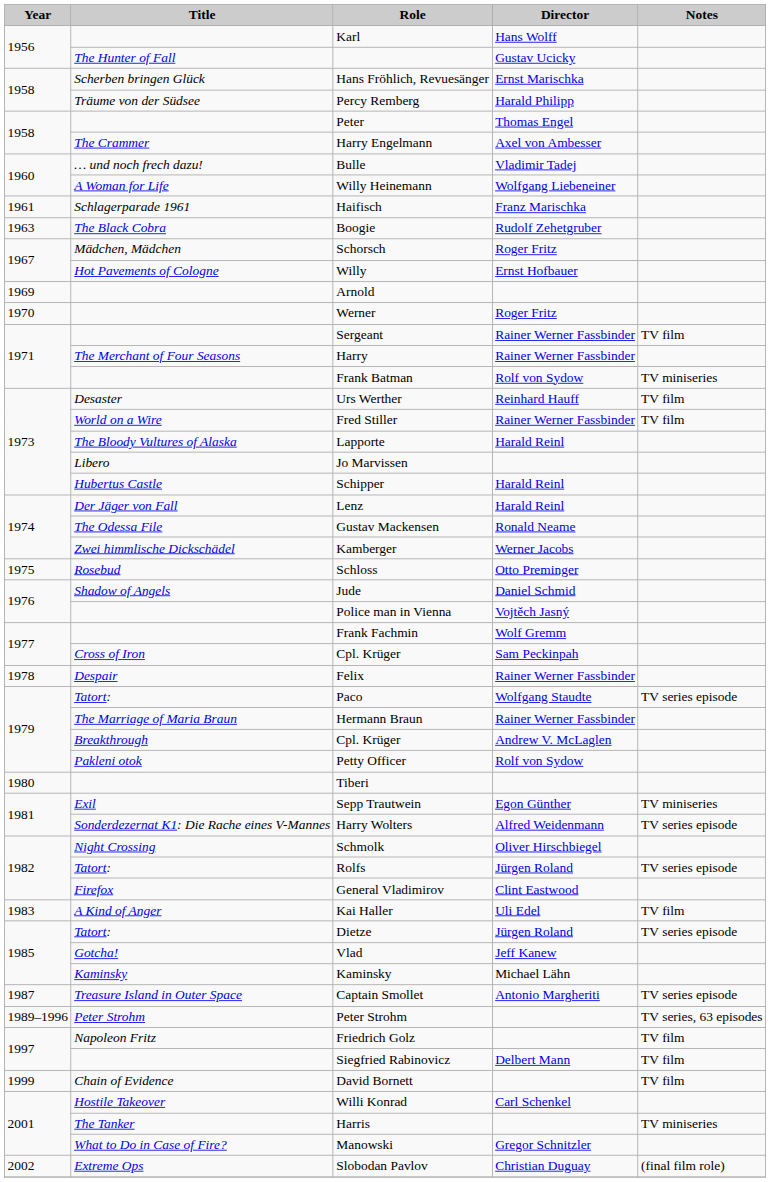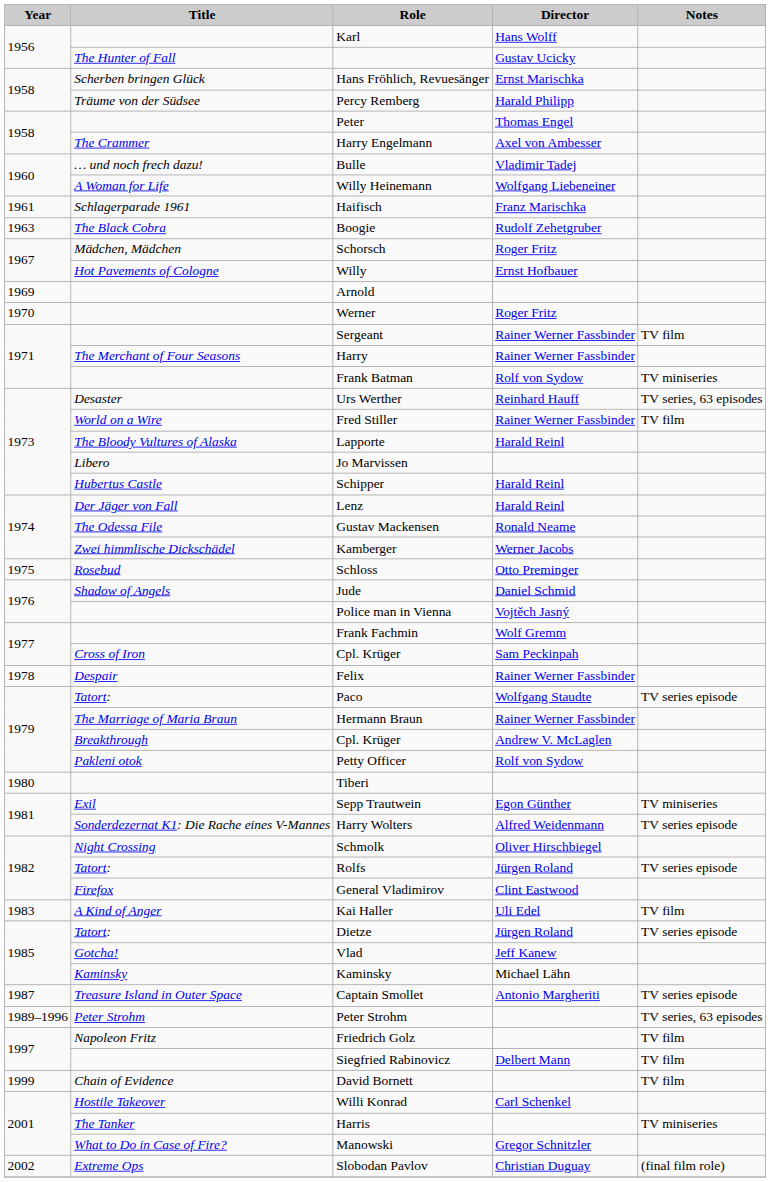 <table class="wikitable">
 <tr>
 <th style="background: #CCCCCC;">Year</th>
 <th style="background: #CCCCCC;">Title</th>
 <th style="background: #CCCCCC;">Role</th>
 <th style="background: #CCCCCC;">Director</th>
 <th style="background: #CCCCCC;">Notes</th>
 </tr>
 <tr>
 <td rowspan=2>1956</td>
 <td><em></em></td>
 <td>Karl</td>
 <td><a href='#'>Hans Wolff</a></td>
 <td></td>
 </tr>
 <tr>
 <td><em><a href='#'>The Hunter of Fall</a></em></td>
 <td></td>
 <td><a href='#'>Gustav Ucicky</a></td>
 <td></td>
 </tr>
 <tr>
 <td rowspan=2>1958</td>
 <td><em>Scherben bringen Glück</em></td>
 <td>Hans Fröhlich, Revuesänger</td>
 <td><a href='#'>Ernst Marischka</a></td>
 <td></td>
 </tr>
 <tr>
 <td><em>Träume von der Südsee</em></td>
 <td>Percy Remberg</td>
 <td><a href='#'>Harald Philipp</a></td>
 <td></td>
 </tr>
 <tr>
 <td rowspan=2>1958</td>
 <td><em></em></td>
 <td>Peter</td>
 <td><a href='#'>Thomas Engel</a></td>
 <td></td>
 </tr>
 <tr>
 <td><em><a href='#'>The Crammer</a></em></td>
 <td>Harry Engelmann</td>
 <td><a href='#'>Axel von Ambesser</a></td>
 <td></td>
 </tr>
 <tr>
 <td rowspan=2>1960</td>
 <td><em>… und noch frech dazu!</em></td>
 <td>Bulle</td>
 <td><a href='#'>Vladimir Tadej</a></td>
 <td></td>
 </tr>
 <tr>
 <td><em><a href='#'>A Woman for Life</a></em></td>
 <td>Willy Heinemann</td>
 <td><a href='#'>Wolfgang Liebeneiner</a></td>
 <td></td>
 </tr>
 <tr>
 <td>1961</td>
 <td><em>Schlagerparade 1961</em></td>
 <td>Haifisch</td>
 <td><a href='#'>Franz Marischka</a></td>
 <td></td>
 </tr>
 <tr>
 <td>1963</td>
 <td><em><a href='#'>The Black Cobra</a></em></td>
 <td>Boogie</td>
 <td><a href='#'>Rudolf Zehetgruber</a></td>
 <td></td>
 </tr>
 <tr>
 <td rowspan=2>1967</td>
 <td><em>Mädchen, Mädchen</em></td>
 <td>Schorsch</td>
 <td><a href='#'>Roger Fritz</a></td>
 <td></td>
 </tr>
 <tr>
 <td><em><a href='#'>Hot Pavements of Cologne</a></em></td>
 <td>Willy</td>
 <td><a href='#'>Ernst Hofbauer</a></td>
 <td></td>
 </tr>
 <tr>
 <td>1969</td>
 <td><em></em></td>
 <td>Arnold</td>
 <td></td>
 <td></td>
 </tr>
 <tr>
 <td>1970</td>
 <td><em></em></td>
 <td>Werner</td>
 <td><a href='#'>Roger Fritz</a></td>
 <td></td>
 </tr>
 <tr>
 <td rowspan=3>1971</td>
 <td><em></em></td>
 <td>Sergeant</td>
 <td><a href='#'>Rainer Werner Fassbinder</a></td>
 <td>TV film</td>
 </tr>
 <tr>
 <td><em><a href='#'>The Merchant of Four Seasons</a></em></td>
 <td>Harry</td>
 <td><a href='#'>Rainer Werner Fassbinder</a></td>
 <td></td>
 </tr>
 <tr>
 <td><em></em></td>
 <td>Frank Batman</td>
 <td><a href='#'>Rolf von Sydow</a></td>
 <td>TV miniseries</td>
 </tr>
 <tr>
 <td rowspan=5>1973</td>
 <td><em>Desaster</em></td>
 <td>Urs Werther</td>
 <td><a href='#'>Reinhard Hauff</a></td>
-<td>TV film</td>
+<td>TV series, 63 episodes</td>
 </tr>
 <tr>
 <td><em><a href='#'>World on a Wire</a></em></td>
 <td>Fred Stiller</td>
 <td><a href='#'>Rainer Werner Fassbinder</a></td>
 <td>TV film</td>
 </tr>
 <tr>
 <td><em><a href='#'>The Bloody Vultures of Alaska</a></em></td>
 <td>Lapporte</td>
 <td><a href='#'>Harald Reinl</a></td>
 <td></td>
 </tr>
 <tr>
 <td><em>Libero</em></td>
 <td>Jo Marvissen</td>
 <td></td>
 <td></td>
 </tr>
 <tr>
 <td><em><a href='#'>Hubertus Castle</a></em></td>
 <td>Schipper</td>
 <td><a href='#'>Harald Reinl</a></td>
 <td></td>
 </tr>
 <tr>
 <td rowspan=3>1974</td>
 <td><em><a href='#'>Der Jäger von Fall</a></em></td>
 <td>Lenz</td>
 <td><a href='#'>Harald Reinl</a></td>
 <td></td>
 </tr>
 <tr>
 <td><em><a href='#'>The Odessa File</a></em></td>
 <td>Gustav Mackensen</td>
 <td><a href='#'>Ronald Neame</a></td>
 <td></td>
 </tr>
 <tr>
 <td><em><a href='#'>Zwei himmlische Dickschädel</a></em></td>
 <td>Kamberger</td>
 <td><a href='#'>Werner Jacobs</a></td>
 <td></td>
 </tr>
 <tr>
 <td>1975</td>
 <td><em><a href='#'>Rosebud</a></em></td>
 <td>Schloss</td>
 <td><a href='#'>Otto Preminger</a></td>
 <td></td>
 </tr>
 <tr>
 <td rowspan=2>1976</td>
 <td><em><a href='#'>Shadow of Angels</a></em></td>
 <td>Jude</td>
 <td><a href='#'>Daniel Schmid</a></td>
 <td></td>
 </tr>
 <tr>
 <td><em></em></td>
 <td>Police man in Vienna</td>
 <td><a href='#'>Vojtěch Jasný</a></td>
 <td></td>
 </tr>
 <tr>
 <td rowspan=2>1977</td>
 <td><em></em></td>
 <td>Frank Fachmin</td>
 <td><a href='#'>Wolf Gremm</a></td>
 <td></td>
 </tr>
 <tr>
 <td><em><a href='#'>Cross of Iron</a></em></td>
 <td>Cpl. Krüger</td>
 <td><a href='#'>Sam Peckinpah</a></td>
 <td></td>
 </tr>
 <tr>
 <td>1978</td>
 <td><em><a href='#'>Despair</a></em></td>
 <td>Felix</td>
 <td><a href='#'>Rainer Werner Fassbinder</a></td>
 <td></td>
 </tr>
 <tr>
 <td rowspan=4>1979</td>
 <td><em><a href='#'>Tatort</a>: </em></td>
 <td>Paco</td>
 <td><a href='#'>Wolfgang Staudte</a></td>
 <td>TV series episode</td>
 </tr>
 <tr>
 <td><em><a href='#'>The Marriage of Maria Braun</a></em></td>
 <td>Hermann Braun</td>
 <td><a href='#'>Rainer Werner Fassbinder</a></td>
 <td></td>
 </tr>
 <tr>
 <td><em><a href='#'>Breakthrough</a></em></td>
 <td>Cpl. Krüger</td>
 <td><a href='#'>Andrew V. McLaglen</a></td>
 <td></td>
 </tr>
 <tr>
 <td><em><a href='#'>Pakleni otok</a></em></td>
 <td>Petty Officer</td>
 <td><a href='#'>Rolf von Sydow</a></td>
 <td></td>
 </tr>
 <tr>
 <td>1980</td>
 <td><em></em></td>
 <td>Tiberi</td>
 <td></td>
 <td></td>
 </tr>
 <tr>
 <td rowspan=2>1981</td>
 <td><em><a href='#'>Exil</a></em></td>
 <td>Sepp Trautwein</td>
 <td><a href='#'>Egon Günther</a></td>
 <td>TV miniseries</td>
 </tr>
 <tr>
 <td><em><a href='#'>Sonderdezernat K1</a>: Die Rache eines V-Mannes</em></td>
 <td>Harry Wolters</td>
 <td><a href='#'>Alfred Weidenmann</a></td>
 <td>TV series episode</td>
 </tr>
 <tr>
 <td rowspan=3>1982</td>
 <td><em><a href='#'>Night Crossing</a></em></td>
 <td>Schmolk</td>
 <td><a href='#'>Oliver Hirschbiegel</a></td>
 <td></td>
 </tr>
 <tr>
 <td><em><a href='#'>Tatort</a>: </em></td>
 <td>Rolfs</td>
 <td><a href='#'>Jürgen Roland</a></td>
 <td>TV series episode</td>
 </tr>
 <tr>
 <td><em><a href='#'>Firefox</a></em></td>
 <td>General Vladimirov</td>
 <td><a href='#'>Clint Eastwood</a></td>
 <td></td>
 </tr>
 <tr>
 <td>1983</td>
 <td><em><a href='#'>A Kind of Anger</a></em></td>
 <td>Kai Haller</td>
 <td><a href='#'>Uli Edel</a></td>
 <td>TV film</td>
 </tr>
 <tr>
 <td rowspan=3>1985</td>
 <td><em><a href='#'>Tatort</a>: </em></td>
 <td>Dietze</td>
 <td><a href='#'>Jürgen Roland</a></td>
 <td>TV series episode</td>
 </tr>
 <tr>
 <td><em><a href='#'>Gotcha!</a></em></td>
 <td>Vlad</td>
 <td><a href='#'>Jeff Kanew</a></td>
 <td></td>
 </tr>
 <tr>
 <td><em><a href='#'>Kaminsky</a></em></td>
 <td>Kaminsky</td>
 <td>Michael Lähn</td>
 <td></td>
 </tr>
 <tr>
 <td>1987</td>
 <td><em><a href='#'>Treasure Island in Outer Space</a></em></td>
 <td>Captain Smollet</td>
 <td><a href='#'>Antonio Margheriti</a></td>
 <td>TV series episode</td>
 </tr>
 <tr>
 <td>1989–1996</td>
 <td><em><a href='#'>Peter Strohm</a></em></td>
 <td>Peter Strohm</td>
 <td></td>
 <td>TV series, 63 episodes</td>
 </tr>
 <tr>
 <td rowspan=2>1997</td>
 <td><em>Napoleon Fritz</em></td>
 <td>Friedrich Golz</td>
 <td></td>
 <td>TV film</td>
 </tr>
 <tr>
 <td><em></em></td>
 <td>Siegfried Rabinovicz</td>
 <td><a href='#'>Delbert Mann</a></td>
 <td>TV film</td>
 </tr>
 <tr>
 <td>1999</td>
 <td><em>Chain of Evidence</em></td>
 <td>David Bornett</td>
 <td></td>
 <td>TV film</td>
 </tr>
 <tr>
 <td rowspan=3>2001</td>
 <td><em><a href='#'>Hostile Takeover</a></em></td>
 <td>Willi Konrad</td>
 <td><a href='#'>Carl Schenkel</a></td>
 <td></td>
 </tr>
 <tr>
 <td><em><a href='#'>The Tanker</a></em></td>
 <td>Harris</td>
 <td></td>
 <td>TV miniseries</td>
 </tr>
 <tr>
 <td><em><a href='#'>What to Do in Case of Fire?</a></em></td>
 <td>Manowski</td>
 <td><a href='#'>Gregor Schnitzler</a></td>
 <td></td>
 </tr>
 <tr>
 <td>2002</td>
 <td><em><a href='#'>Extreme Ops</a></em></td>
 <td>Slobodan Pavlov</td>
 <td><a href='#'>Christian Duguay</a></td>
 <td>(final film role)</td>
 </tr>
 <tr>
 </tr>
 </table>
